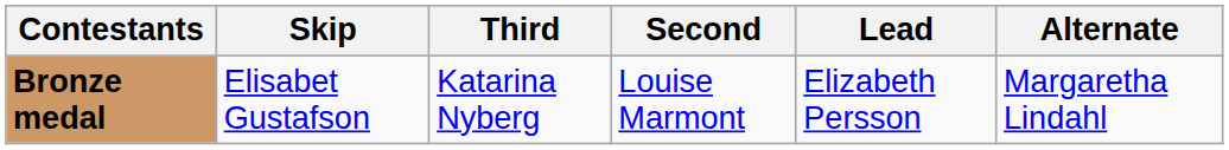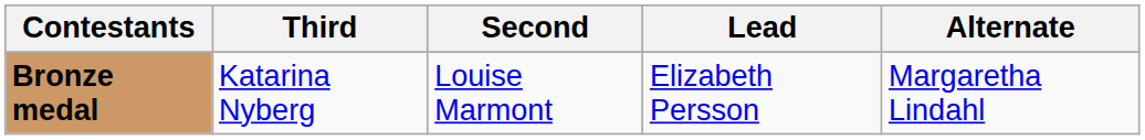 <table class="wikitable">
 <tr>
 <th>Contestants</th>
-<th>Skip</th>
 <th>Third</th>
 <th>Second</th>
 <th>Lead</th>
 <th>Alternate</th>
 </tr>
 <tr>
 <td bgcolor="#cc9966"><strong>Bronze medal</strong></td>
-<td><a href='#'>Elisabet Gustafson</a></td>
 <td><a href='#'>Katarina Nyberg</a></td>
 <td><a href='#'>Louise Marmont</a></td>
 <td><a href='#'>Elizabeth Persson</a></td>
 <td><a href='#'>Margaretha Lindahl</a></td>
 </tr>
 </table>
